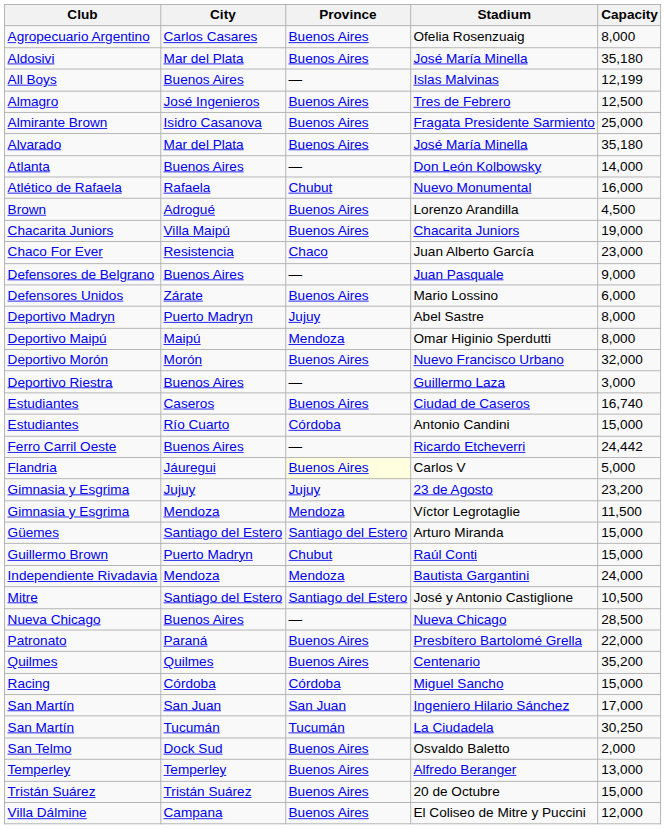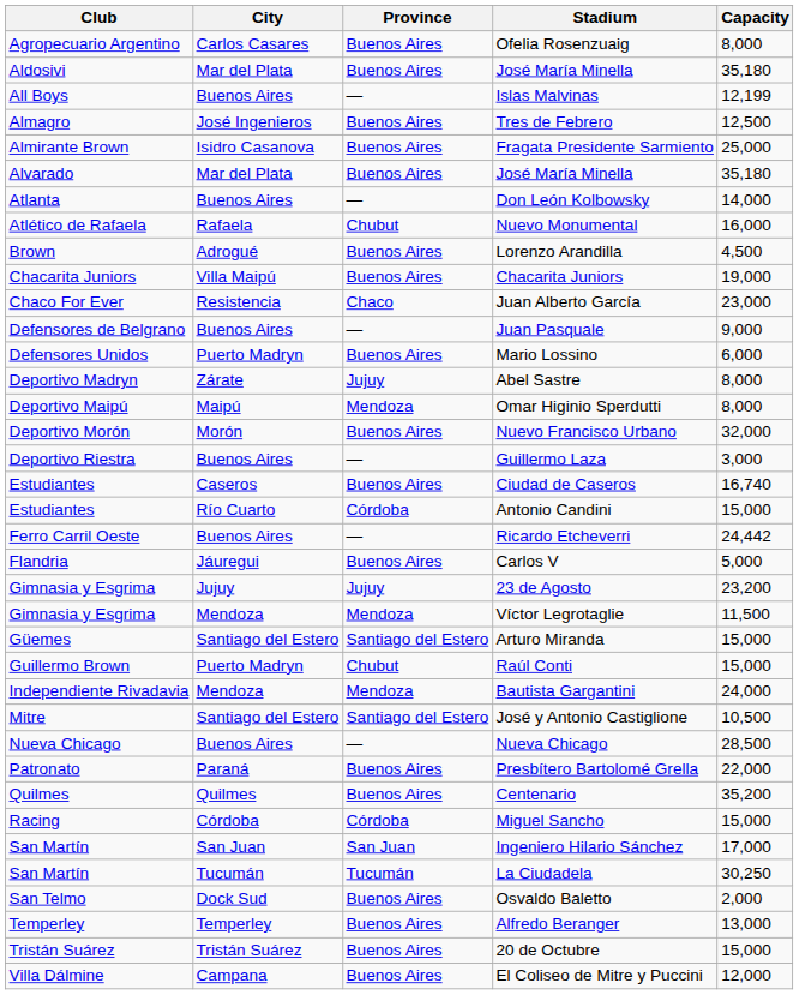 <table class="wikitable sortable">
 <tr>
 <th width=>Club</th>
 <th width=>City</th>
 <th width=>Province</th>
 <th width=>Stadium</th>
 <th width=>Capacity</th>
 </tr>
 <tr>
 <td><a href='#'>Agropecuario Argentino</a></td>
 <td><a href='#'>Carlos Casares</a></td>
 <td><a href='#'>Buenos Aires</a></td>
 <td>Ofelia Rosenzuaig</td>
 <td>8,000</td>
 </tr>
 <tr>
 <td><a href='#'>Aldosivi</a></td>
 <td><a href='#'>Mar del Plata</a></td>
 <td><a href='#'>Buenos Aires</a></td>
 <td><a href='#'>José María Minella</a></td>
 <td>35,180</td>
 </tr>
 <tr>
 <td><a href='#'>All Boys</a></td>
 <td><a href='#'>Buenos Aires</a></td>
 <td>—</td>
 <td><a href='#'>Islas Malvinas</a></td>
 <td>12,199</td>
 </tr>
 <tr>
 <td><a href='#'>Almagro</a></td>
 <td><a href='#'>José Ingenieros</a></td>
 <td><a href='#'>Buenos Aires</a></td>
 <td><a href='#'>Tres de Febrero</a></td>
 <td>12,500</td>
 </tr>
 <tr>
 <td><a href='#'>Almirante Brown</a></td>
 <td><a href='#'>Isidro Casanova</a></td>
 <td><a href='#'>Buenos Aires</a></td>
 <td><a href='#'>Fragata Presidente Sarmiento</a></td>
 <td>25,000</td>
 </tr>
 <tr>
 <td><a href='#'>Alvarado</a></td>
 <td><a href='#'>Mar del Plata</a></td>
 <td><a href='#'>Buenos Aires</a></td>
 <td><a href='#'>José María Minella</a></td>
 <td>35,180</td>
 </tr>
 <tr>
 <td><a href='#'>Atlanta</a></td>
 <td><a href='#'>Buenos Aires</a></td>
 <td>—</td>
 <td><a href='#'>Don León Kolbowsky</a></td>
 <td>14,000</td>
 </tr>
 <tr>
 <td><a href='#'>Atlético de Rafaela</a></td>
 <td><a href='#'>Rafaela</a></td>
 <td><a href='#'>Chubut</a></td>
 <td><a href='#'>Nuevo Monumental</a></td>
 <td>16,000</td>
 </tr>
 <tr>
 <td><a href='#'>Brown</a></td>
 <td><a href='#'>Adrogué</a></td>
 <td><a href='#'>Buenos Aires</a></td>
 <td>Lorenzo Arandilla</td>
 <td>4,500</td>
 </tr>
 <tr>
 <td><a href='#'>Chacarita Juniors</a></td>
 <td><a href='#'>Villa Maipú</a></td>
 <td><a href='#'>Buenos Aires</a></td>
 <td><a href='#'>Chacarita Juniors</a></td>
 <td>19,000</td>
 </tr>
 <tr>
 <td><a href='#'>Chaco For Ever</a></td>
 <td><a href='#'>Resistencia</a></td>
 <td><a href='#'>Chaco</a></td>
 <td>Juan Alberto García</td>
 <td>23,000</td>
 </tr>
 <tr>
 <td><a href='#'>Defensores de Belgrano</a></td>
 <td><a href='#'>Buenos Aires</a></td>
 <td>—</td>
 <td><a href='#'>Juan Pasquale</a></td>
 <td>9,000</td>
 </tr>
 <tr>
 <td><a href='#'>Defensores Unidos</a></td>
-<td><a href='#'>Zárate</a></td>
+<td><a href='#'>Puerto Madryn</a></td>
 <td><a href='#'>Buenos Aires</a></td>
 <td>Mario Lossino</td>
 <td>6,000</td>
 </tr>
 <tr>
 <td><a href='#'>Deportivo Madryn</a></td>
-<td><a href='#'>Puerto Madryn</a></td>
+<td><a href='#'>Zárate</a></td>
 <td><a href='#'>Jujuy</a></td>
 <td>Abel Sastre</td>
 <td>8,000</td>
 </tr>
 <tr>
 <td><a href='#'>Deportivo Maipú</a></td>
 <td><a href='#'>Maipú</a></td>
 <td><a href='#'>Mendoza</a></td>
 <td>Omar Higinio Sperdutti</td>
 <td>8,000</td>
 </tr>
 <tr>
 <td><a href='#'>Deportivo Morón</a></td>
 <td><a href='#'>Morón</a></td>
 <td><a href='#'>Buenos Aires</a></td>
 <td><a href='#'>Nuevo Francisco Urbano</a></td>
 <td>32,000</td>
 </tr>
 <tr>
 <td><a href='#'>Deportivo Riestra</a></td>
 <td><a href='#'>Buenos Aires</a></td>
 <td>—</td>
 <td><a href='#'>Guillermo Laza</a></td>
 <td>3,000</td>
 </tr>
 <tr>
 <td><a href='#'>Estudiantes</a></td>
 <td><a href='#'>Caseros</a></td>
 <td><a href='#'>Buenos Aires</a></td>
 <td><a href='#'>Ciudad de Caseros</a></td>
 <td>16,740</td>
 </tr>
 <tr>
 <td><a href='#'>Estudiantes</a></td>
 <td><a href='#'>Río Cuarto</a></td>
 <td><a href='#'>Córdoba</a></td>
 <td>Antonio Candini</td>
 <td>15,000</td>
 </tr>
 <tr>
 <td><a href='#'>Ferro Carril Oeste</a></td>
 <td><a href='#'>Buenos Aires</a></td>
 <td>—</td>
 <td><a href='#'>Ricardo Etcheverri</a></td>
 <td>24,442</td>
 </tr>
 <tr>
 <td><a href='#'>Flandria</a></td>
 <td><a href='#'>Jáuregui</a></td>
-<td style="background: lightyellow;"><a href='#'>Buenos Aires</a></td>
+<td><a href='#'>Buenos Aires</a></td>
 <td>Carlos V</td>
 <td>5,000</td>
 </tr>
 <tr>
 <td><a href='#'>Gimnasia y Esgrima</a></td>
 <td><a href='#'>Jujuy</a></td>
 <td><a href='#'>Jujuy</a></td>
 <td><a href='#'>23 de Agosto</a></td>
 <td>23,200</td>
 </tr>
 <tr>
 <td><a href='#'>Gimnasia y Esgrima</a></td>
 <td><a href='#'>Mendoza</a></td>
 <td><a href='#'>Mendoza</a></td>
 <td>Víctor Legrotaglie</td>
 <td>11,500</td>
 </tr>
 <tr>
 <td><a href='#'>Güemes</a></td>
 <td><a href='#'>Santiago del Estero</a></td>
 <td><a href='#'>Santiago del Estero</a></td>
 <td>Arturo Miranda</td>
 <td>15,000</td>
 </tr>
 <tr>
 <td><a href='#'>Guillermo Brown</a></td>
 <td><a href='#'>Puerto Madryn</a></td>
 <td><a href='#'>Chubut</a></td>
 <td><a href='#'>Raúl Conti</a></td>
 <td>15,000</td>
 </tr>
 <tr>
 <td><a href='#'>Independiente Rivadavia</a></td>
 <td><a href='#'>Mendoza</a></td>
 <td><a href='#'>Mendoza</a></td>
 <td><a href='#'>Bautista Gargantini</a></td>
 <td>24,000</td>
 </tr>
 <tr>
 <td><a href='#'>Mitre</a></td>
 <td><a href='#'>Santiago del Estero</a></td>
 <td><a href='#'>Santiago del Estero</a></td>
 <td>José y Antonio Castiglione</td>
 <td>10,500</td>
 </tr>
 <tr>
 <td><a href='#'>Nueva Chicago</a></td>
 <td><a href='#'>Buenos Aires</a></td>
 <td>—</td>
 <td><a href='#'>Nueva Chicago</a></td>
 <td>28,500</td>
 </tr>
 <tr>
 <td><a href='#'>Patronato</a></td>
 <td><a href='#'>Paraná</a></td>
 <td><a href='#'>Buenos Aires</a></td>
 <td><a href='#'>Presbítero Bartolomé Grella</a></td>
 <td>22,000</td>
 </tr>
 <tr>
 <td><a href='#'>Quilmes</a></td>
 <td><a href='#'>Quilmes</a></td>
 <td><a href='#'>Buenos Aires</a></td>
 <td><a href='#'>Centenario</a></td>
 <td>35,200</td>
 </tr>
 <tr>
 <td><a href='#'>Racing</a></td>
 <td><a href='#'>Córdoba</a></td>
 <td><a href='#'>Córdoba</a></td>
 <td><a href='#'>Miguel Sancho</a></td>
 <td>15,000</td>
 </tr>
 <tr>
 <td><a href='#'>San Martín</a></td>
 <td><a href='#'>San Juan</a></td>
 <td><a href='#'>San Juan</a></td>
 <td><a href='#'>Ingeniero Hilario Sánchez</a></td>
 <td>17,000</td>
 </tr>
 <tr>
 <td><a href='#'>San Martín</a></td>
 <td><a href='#'>Tucumán</a></td>
 <td><a href='#'>Tucumán</a></td>
 <td><a href='#'>La Ciudadela</a></td>
 <td>30,250</td>
 </tr>
 <tr>
 <td><a href='#'>San Telmo</a></td>
 <td><a href='#'>Dock Sud</a></td>
 <td><a href='#'>Buenos Aires</a></td>
 <td>Osvaldo Baletto</td>
 <td>2,000</td>
 </tr>
 <tr>
 <td><a href='#'>Temperley</a></td>
 <td><a href='#'>Temperley</a></td>
 <td><a href='#'>Buenos Aires</a></td>
 <td><a href='#'>Alfredo Beranger</a></td>
 <td>13,000</td>
 </tr>
 <tr>
 <td><a href='#'>Tristán Suárez</a></td>
 <td><a href='#'>Tristán Suárez</a></td>
 <td><a href='#'>Buenos Aires</a></td>
 <td>20 de Octubre</td>
 <td>15,000</td>
 </tr>
 <tr>
 <td><a href='#'>Villa Dálmine</a></td>
 <td><a href='#'>Campana</a></td>
 <td><a href='#'>Buenos Aires</a></td>
 <td>El Coliseo de Mitre y Puccini</td>
 <td>12,000</td>
 </tr>
 </table>
